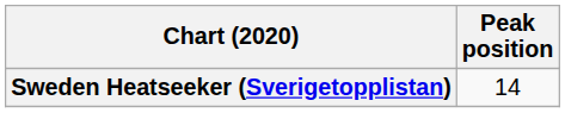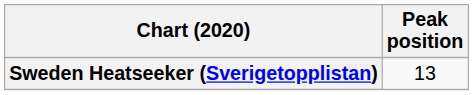 <table class="wikitable sortable plainrowheaders" style="text-align:center">
 <tr>
 <th scope="col">Chart (2020)</th>
 <th scope="col">Peak<br>position</th>
 </tr>
 <tr>
 </tr>
 <tr>
 </tr>
 <tr>
 </tr>
 <tr>
 </tr>
 <tr>
 </tr>
 <tr>
 </tr>
 <tr>
 </tr>
 <tr>
 </tr>
 <tr>
 </tr>
 <tr>
 </tr>
 <tr>
 <th scope="row">Sweden Heatseeker (<a href='#'>Sverigetopplistan</a>)</th>
-<td>14</td>
+<td>13</td>
 </tr>
 <tr>
 </tr>
 <tr>
 </tr>
 <tr>
 </tr>
 <tr>
 </tr>
 </table>
